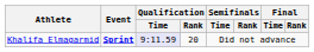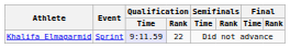 <table class="wikitable" style="font-size:90%">
 <tr>
 <th rowspan=2>Athlete</th>
 <th rowspan=2>Event</th>
 <th colspan=2>Qualification</th>
 <th colspan=2>Semifinals</th>
 <th colspan=2>Final</th>
 </tr>
 <tr style="font-size:95%">
 <th>Time</th>
 <th>Rank</th>
 <th>Time</th>
 <th>Rank</th>
 <th>Time</th>
 <th>Rank</th>
 </tr>
 <tr align=center>
 <td align=left><a href='#'>Khalifa Elmagarmid</a></td>
-<td align=left><strong><a href='#'>Sprint</a></strong></td>
+<td align=left><a href='#'>Sprint</a></td>
 <td style="background: lavender;">9:11.59</td>
-<td>20</td>
+<td>22</td>
 <td colspan=4>Did not advance</td>
 </tr>
 </table>
